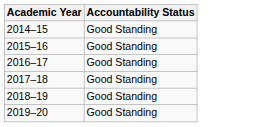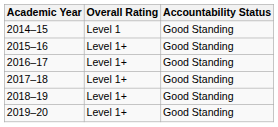 <table class="wikitable">
 <tr>
 <th>Academic Year</th>
+<th>Overall Rating</th>
 <th>Accountability Status</th>
 </tr>
 <tr>
 <td>2014–15</td>
+<td>Level 1</td>
 <td>Good Standing</td>
 </tr>
 <tr>
 <td>2015–16</td>
+<td>Level 1+</td>
 <td>Good Standing</td>
 </tr>
 <tr>
 <td>2016–17</td>
+<td>Level 1+</td>
 <td>Good Standing</td>
 </tr>
 <tr>
 <td>2017–18</td>
+<td>Level 1+</td>
 <td>Good Standing</td>
 </tr>
 <tr>
 <td>2018–19</td>
+<td>Level 1+</td>
 <td>Good Standing</td>
 </tr>
 <tr>
 <td>2019–20</td>
+<td>Level 1+</td>
 <td>Good Standing</td>
 </tr>
 </table>
